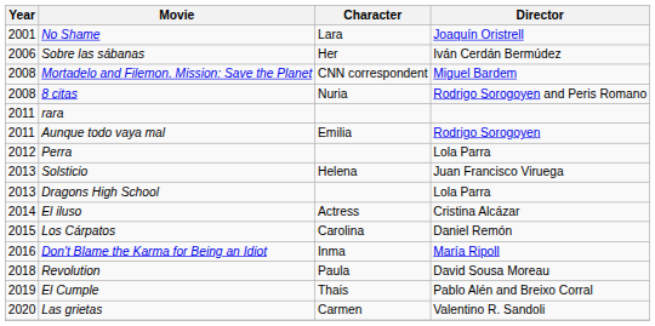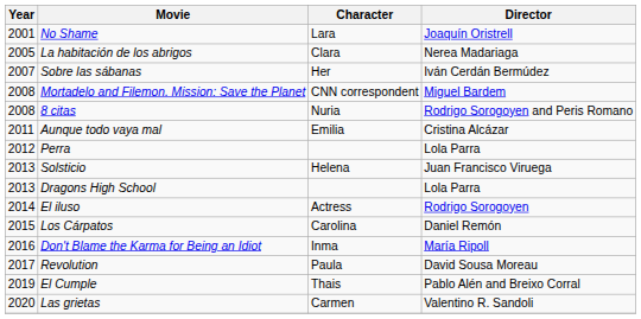 <table class="wikitable">
 <tr>
 <th>Year</th>
 <th>Movie</th>
 <th>Character</th>
 <th>Director</th>
 </tr>
 <tr>
 <td>2001</td>
 <td><em><a href='#'>No Shame</a></em></td>
 <td>Lara</td>
 <td><a href='#'>Joaquín Oristrell</a></td>
 </tr>
 <tr>
-<td>2006</td>
+<td>2005</td>
+<td><em>La habitación de los abrigos</em></td>
+<td>Clara</td>
+<td>Nerea Madariaga</td>
+</tr>
+<tr>
+<td>2007</td>
 <td><em>Sobre las sábanas</em></td>
 <td>Her</td>
 <td>Iván Cerdán Bermúdez</td>
 </tr>
 <tr>
 <td>2008</td>
 <td><em><a href='#'>Mortadelo and Filemon. Mission: Save the Planet</a></em></td>
 <td>CNN correspondent</td>
 <td><a href='#'>Miguel Bardem</a></td>
 </tr>
 <tr>
 <td>2008</td>
 <td><em><a href='#'>8 citas</a></em></td>
 <td>Nuria</td>
 <td><a href='#'>Rodrigo Sorogoyen</a> and Peris Romano</td>
 </tr>
 <tr>
 <td>2011</td>
-<td><em>rara</em></td>
-<td></td>
-<td></td>
-</tr>
-<tr>
-<td>2011</td>
 <td><em>Aunque todo vaya mal</em></td>
 <td>Emilia</td>
-<td><a href='#'>Rodrigo Sorogoyen</a></td>
+<td>Cristina Alcázar</td>
 </tr>
 <tr>
 <td>2012</td>
 <td><em>Perra</em></td>
 <td></td>
 <td>Lola Parra</td>
 </tr>
 <tr>
 <td>2013</td>
 <td><em>Solsticio</em></td>
 <td>Helena</td>
 <td>Juan Francisco Viruega</td>
 </tr>
 <tr>
 <td>2013</td>
 <td><em>Dragons High School</em></td>
 <td></td>
 <td>Lola Parra</td>
 </tr>
 <tr>
 <td>2014</td>
 <td><em>El iluso</em></td>
 <td>Actress</td>
-<td>Cristina Alcázar</td>
+<td><a href='#'>Rodrigo Sorogoyen</a></td>
 </tr>
 <tr>
 <td>2015</td>
 <td><em>Los Cárpatos</em></td>
 <td>Carolina</td>
 <td>Daniel Remón</td>
 </tr>
 <tr>
 <td>2016</td>
 <td><em><a href='#'>Don't Blame the Karma for Being an Idiot</a></em></td>
 <td>Inma</td>
 <td><a href='#'>María Ripoll</a></td>
 </tr>
 <tr>
-<td>2018</td>
+<td>2017</td>
 <td><em>Revolution</em></td>
 <td>Paula</td>
 <td>David Sousa Moreau</td>
 </tr>
 <tr>
 <td>2019</td>
 <td><em>El Cumple</em></td>
 <td>Thais</td>
 <td>Pablo Alén and Breixo Corral</td>
 </tr>
 <tr>
 <td>2020</td>
 <td><em>Las grietas</em></td>
 <td>Carmen</td>
 <td>Valentino R. Sandoli</td>
 </tr>
 <tr>
 </tr>
 </table>
